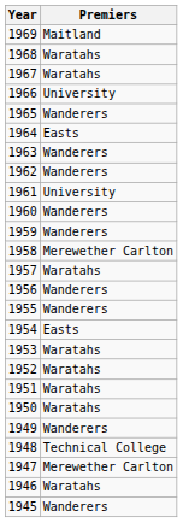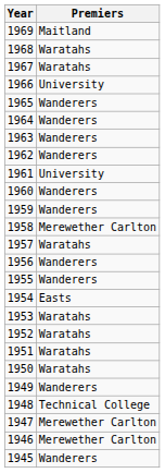 <table class="wikitable">
 <tr>
 <th>Year</th>
 <th>Premiers</th>
 </tr>
 <tr>
 <td>1969</td>
 <td>Maitland</td>
 </tr>
 <tr>
 <td>1968</td>
 <td>Waratahs</td>
 </tr>
 <tr>
 <td>1967</td>
 <td>Waratahs</td>
 </tr>
 <tr>
 <td>1966</td>
 <td>University</td>
 </tr>
 <tr>
 <td>1965</td>
 <td>Wanderers</td>
 </tr>
 <tr>
 <td>1964</td>
-<td>Easts</td>
+<td>Wanderers</td>
 </tr>
 <tr>
 <td>1963</td>
 <td>Wanderers</td>
 </tr>
 <tr>
 <td>1962</td>
 <td>Wanderers</td>
 </tr>
 <tr>
 <td>1961</td>
 <td>University</td>
 </tr>
 <tr>
 <td>1960</td>
 <td>Wanderers</td>
 </tr>
 <tr>
 <td>1959</td>
 <td>Wanderers</td>
 </tr>
 <tr>
 <td>1958</td>
 <td>Merewether Carlton</td>
 </tr>
 <tr>
 <td>1957</td>
 <td>Waratahs</td>
 </tr>
 <tr>
 <td>1956</td>
 <td>Wanderers</td>
 </tr>
 <tr>
 <td>1955</td>
 <td>Wanderers</td>
 </tr>
 <tr>
 <td>1954</td>
 <td>Easts</td>
 </tr>
 <tr>
 <td>1953</td>
 <td>Waratahs</td>
 </tr>
 <tr>
 <td>1952</td>
 <td>Waratahs</td>
 </tr>
 <tr>
 <td>1951</td>
 <td>Waratahs</td>
 </tr>
 <tr>
 <td>1950</td>
 <td>Waratahs</td>
 </tr>
 <tr>
 <td>1949</td>
 <td>Wanderers</td>
 </tr>
 <tr>
 <td>1948</td>
 <td>Technical College</td>
 </tr>
 <tr>
 <td>1947</td>
 <td>Merewether Carlton</td>
 </tr>
 <tr>
 <td>1946</td>
-<td>Waratahs</td>
+<td>Merewether Carlton</td>
 </tr>
 <tr>
 <td>1945</td>
 <td>Wanderers</td>
 </tr>
 </table>
